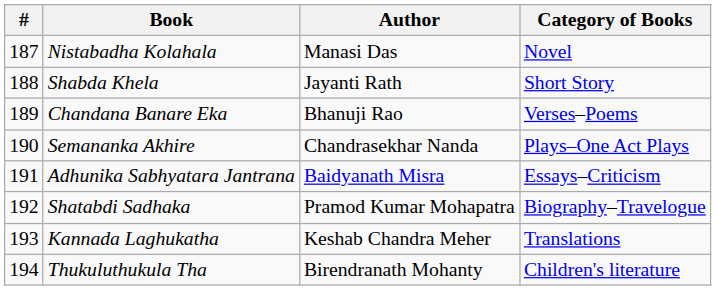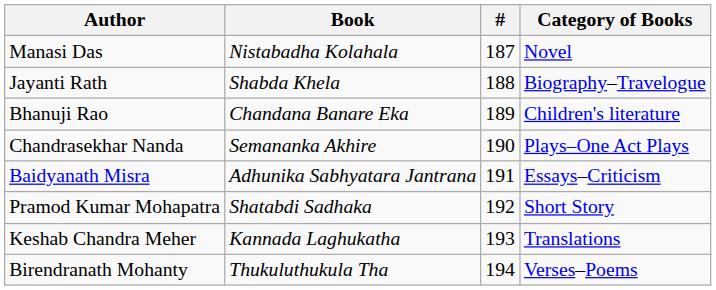 <table class="wikitable">
 <tr>
+<th>Author</th>
+<th>Book</th>
 <th>#</th>
-<th>Book</th>
-<th>Author</th>
 <th>Category of Books</th>
 </tr>
 <tr>
+<td>Manasi Das</td>
+<td><em>Nistabadha Kolahala</em></td>
 <td>187</td>
-<td><em>Nistabadha Kolahala</em></td>
-<td>Manasi Das</td>
 <td><a href='#'>Novel</a></td>
 </tr>
 <tr>
+<td>Jayanti Rath</td>
+<td><em>Shabda Khela</em></td>
 <td>188</td>
-<td><em>Shabda Khela</em></td>
-<td>Jayanti Rath</td>
+<td><a href='#'>Biography</a>–<a href='#'>Travelogue</a></td>
+</tr>
+<tr>
+<td>Bhanuji Rao</td>
+<td><em>Chandana Banare Eka</em></td>
+<td>189</td>
+<td><a href='#'>Children's literature</a></td>
+</tr>
+<tr>
+<td>Chandrasekhar Nanda</td>
+<td><em>Semananka Akhire</em></td>
+<td>190</td>
+<td><a href='#'>Plays–One Act Plays</a></td>
+</tr>
+<tr>
+<td><a href='#'>Baidyanath Misra</a></td>
+<td><em>Adhunika Sabhyatara Jantrana</em></td>
+<td>191</td>
+<td><a href='#'>Essays</a>–<a href='#'>Criticism</a></td>
+</tr>
+<tr>
+<td>Pramod Kumar Mohapatra</td>
+<td><em>Shatabdi Sadhaka</em></td>
+<td>192</td>
 <td><a href='#'>Short Story</a></td>
 </tr>
 <tr>
-<td>189</td>
-<td><em>Chandana Banare Eka</em></td>
-<td>Bhanuji Rao</td>
-<td><a href='#'>Verses</a>–<a href='#'>Poems</a></td>
-</tr>
-<tr>
-<td>190</td>
-<td><em>Semananka Akhire</em></td>
-<td>Chandrasekhar Nanda</td>
-<td><a href='#'>Plays–One Act Plays</a></td>
-</tr>
-<tr>
-<td>191</td>
-<td><em>Adhunika Sabhyatara Jantrana</em></td>
-<td><a href='#'>Baidyanath Misra</a></td>
-<td><a href='#'>Essays</a>–<a href='#'>Criticism</a></td>
-</tr>
-<tr>
-<td>192</td>
-<td><em>Shatabdi Sadhaka</em></td>
-<td>Pramod Kumar Mohapatra</td>
-<td><a href='#'>Biography</a>–<a href='#'>Travelogue</a></td>
-</tr>
-<tr>
+<td>Keshab Chandra Meher</td>
+<td><em>Kannada Laghukatha</em></td>
 <td>193</td>
-<td><em>Kannada Laghukatha</em></td>
-<td>Keshab Chandra Meher</td>
 <td><a href='#'>Translations</a></td>
 </tr>
 <tr>
+<td>Birendranath Mohanty</td>
+<td><em>Thukuluthukula Tha</em></td>
 <td>194</td>
-<td><em>Thukuluthukula Tha</em></td>
-<td>Birendranath Mohanty</td>
-<td><a href='#'>Children's literature</a></td>
+<td><a href='#'>Verses</a>–<a href='#'>Poems</a></td>
 </tr>
 </table>
